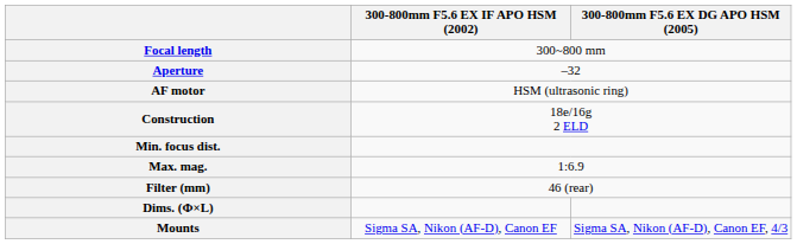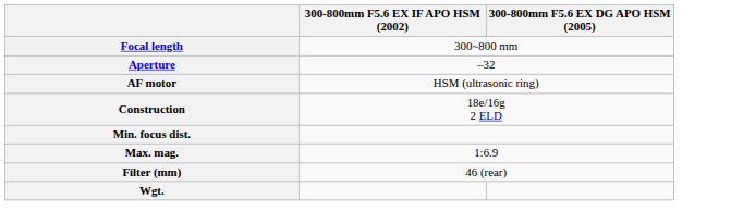 <table class="wikitable" style="font-size:100%;text-align:center;">
 <tr>
 <th></th>
 <th style="width:28%;">300-800mm F5.6 EX IF APO HSM<br>(2002)</th>
 <th style="width:28%;">300-800mm F5.6 EX DG APO HSM<br>(2005)</th>
 </tr>
 <tr>
 <th><a href='#'>Focal length</a></th>
 <td colspan=2>300~800 mm</td>
 </tr>
 <tr>
 <th><a href='#'>Aperture</a></th>
 <td colspan=2>–32</td>
 </tr>
 <tr>
 <th>AF motor</th>
 <td colspan=2>HSM (ultrasonic ring)</td>
 </tr>
 <tr>
 <th>Construction</th>
 <td colspan=2>18e/16g<br>2 <a href='#'>ELD</a></td>
 </tr>
 <tr>
 <th>Min. focus dist.</th>
 <td colspan=2></td>
 </tr>
 <tr>
 <th>Max. mag.</th>
 <td colspan=2>1:6.9</td>
 </tr>
 <tr>
 <th>Filter (mm)</th>
 <td colspan=2>46 (rear)</td>
 </tr>
 <tr>
-<th>Dims. (Φ×L)</th>
+<th>Wgt.</th>
 <td></td>
 <td></td>
 </tr>
-<tr>
-<th>Mounts</th>
-<td><a href='#'>Sigma SA</a>, <a href='#'>Nikon (AF-D)</a>, <a href='#'>Canon EF</a></td>
-<td><a href='#'>Sigma SA</a>, <a href='#'>Nikon (AF-D)</a>, <a href='#'>Canon EF</a>, <a href='#'>4/3</a></td>
-</tr>
 </table>
